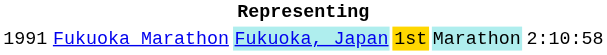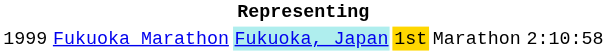 <table>
 <tr>
 <th colspan="6">Representing </th>
 </tr>
 <tr>
-<td>1991</td>
+<td>1999</td>
 <td><a href='#'>Fukuoka Marathon</a></td>
 <td style="background: paleturquoise;"><a href='#'>Fukuoka, Japan</a></td>
 <td bgcolor="gold">1st</td>
-<td style="background: paleturquoise;">Marathon</td>
+<td>Marathon</td>
 <td>2:10:58</td>
 </tr>
 </table>
